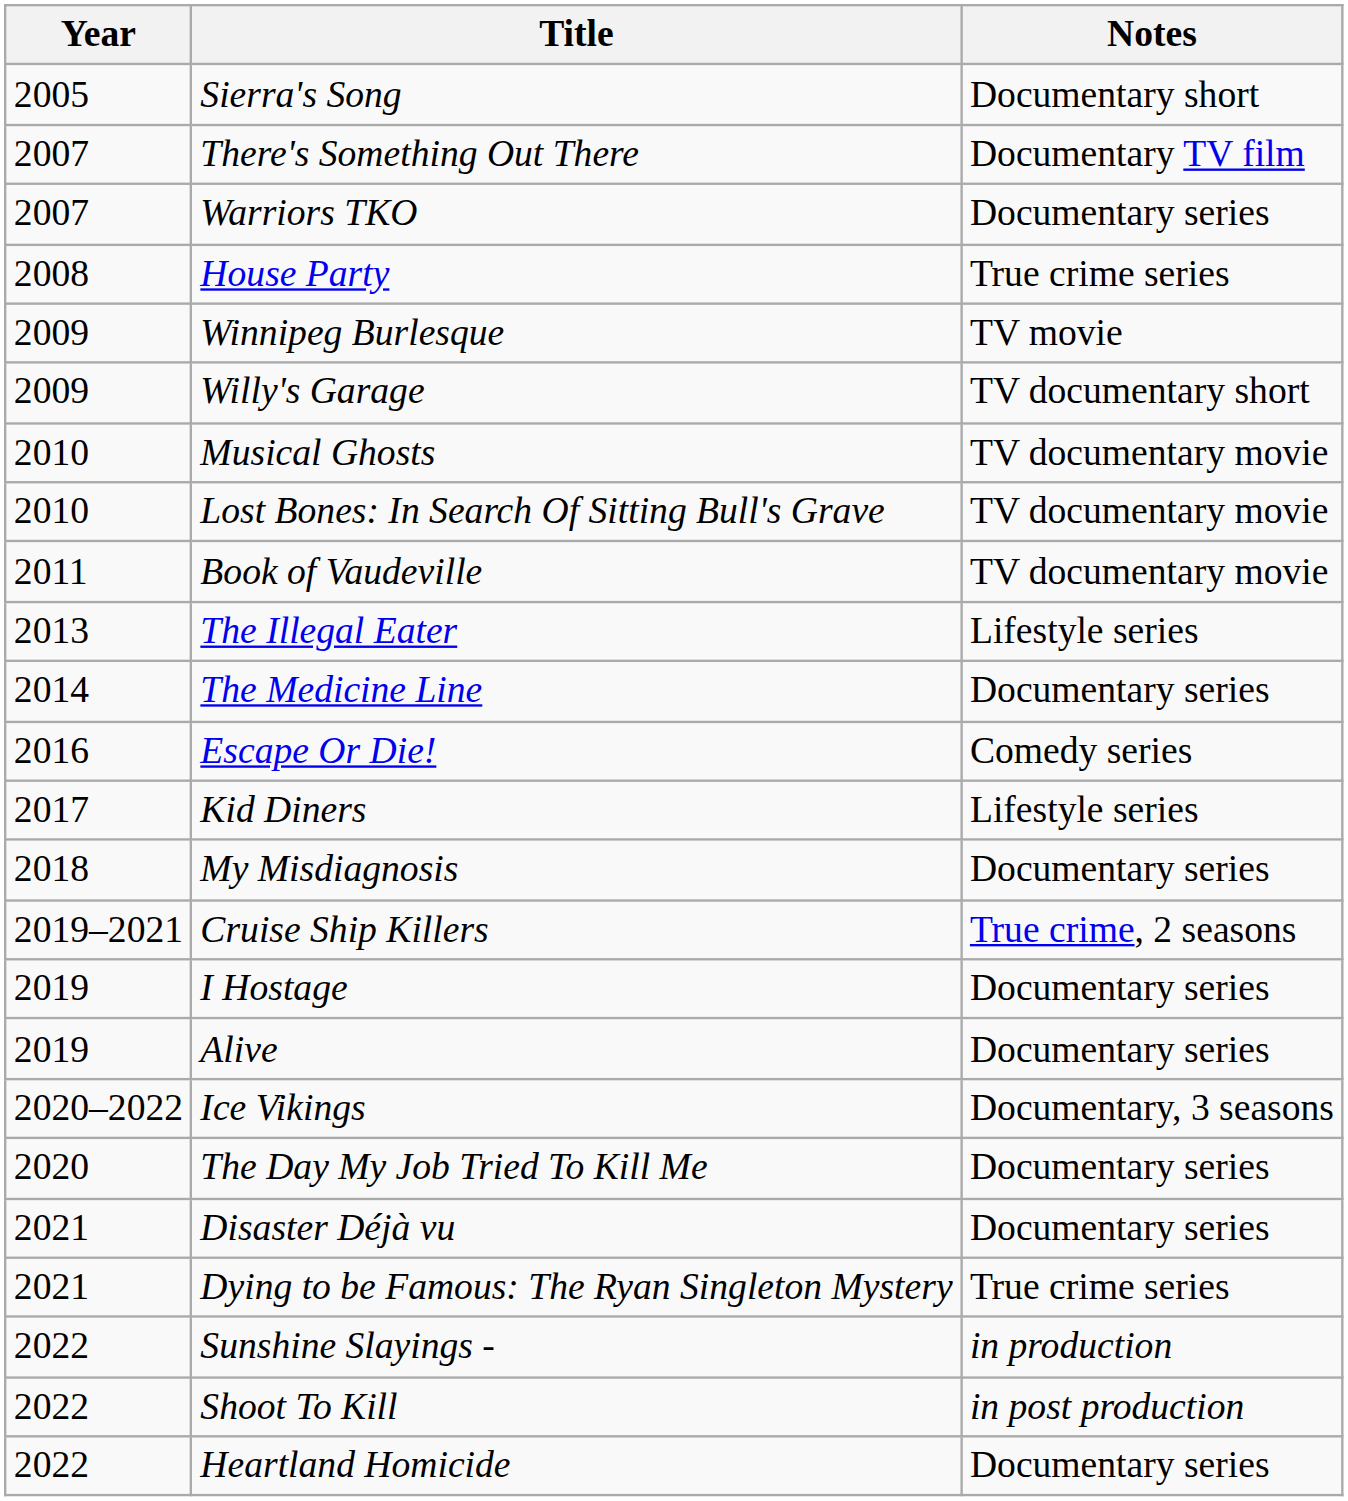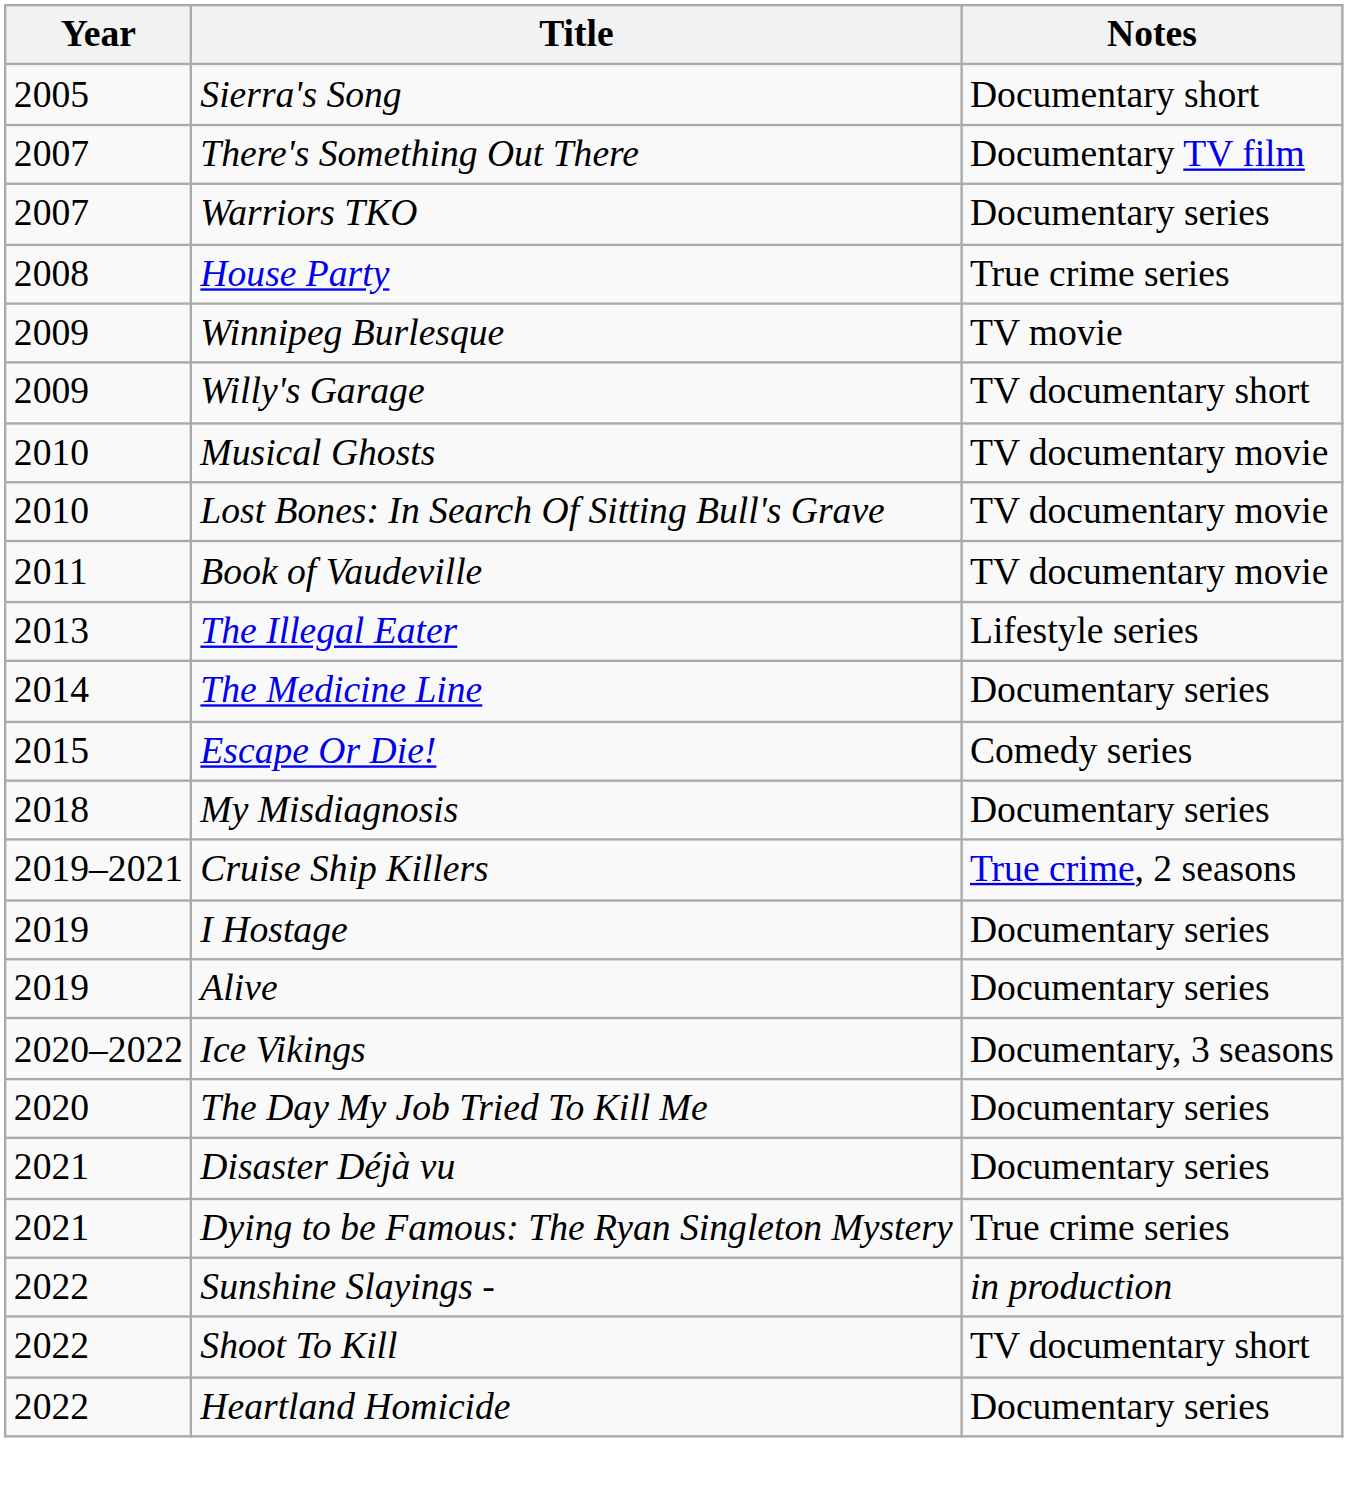 <table class="wikitable sortable">
 <tr>
 <th>Year</th>
 <th>Title</th>
 <th>Notes</th>
 </tr>
 <tr>
 <td>2005</td>
 <td><em>Sierra's Song</em></td>
 <td>Documentary short</td>
 </tr>
 <tr>
 <td>2007</td>
 <td><em>There's Something Out There</em></td>
 <td>Documentary <a href='#'>TV film</a></td>
 </tr>
 <tr>
 <td>2007</td>
 <td><em>Warriors TKO</em></td>
 <td>Documentary series</td>
 </tr>
 <tr>
 <td>2008</td>
 <td><em><a href='#'>House Party</a></em></td>
 <td>True crime series</td>
 </tr>
 <tr>
 <td>2009</td>
 <td><em>Winnipeg Burlesque</em></td>
 <td>TV movie</td>
 </tr>
 <tr>
 <td>2009</td>
 <td><em>Willy's Garage</em></td>
 <td>TV documentary short</td>
 </tr>
 <tr>
 <td>2010</td>
 <td><em>Musical Ghosts</em></td>
 <td>TV documentary movie</td>
 </tr>
 <tr>
 <td>2010</td>
 <td><em>Lost Bones: In Search Of Sitting Bull's Grave</em></td>
 <td>TV documentary movie</td>
 </tr>
 <tr>
 <td>2011</td>
 <td><em>Book of Vaudeville</em></td>
 <td>TV documentary movie</td>
 </tr>
 <tr>
 <td>2013</td>
 <td data-sort-value="Illegal Eater, The"><em><a href='#'>The Illegal Eater</a></em></td>
 <td>Lifestyle series</td>
 </tr>
 <tr>
 <td>2014</td>
 <td data-sort-value="Medicine Line, The"><em><a href='#'>The Medicine Line</a></em></td>
 <td>Documentary series</td>
 </tr>
 <tr>
-<td>2016</td>
+<td>2015</td>
 <td><em><a href='#'>Escape Or Die!</a></em></td>
 <td>Comedy series</td>
-</tr>
-<tr>
-<td>2017</td>
-<td><em>Kid Diners</em></td>
-<td>Lifestyle series</td>
 </tr>
 <tr>
 <td>2018</td>
 <td><em>My Misdiagnosis</em></td>
 <td>Documentary series</td>
 </tr>
 <tr>
 <td>2019–2021</td>
 <td><em>Cruise Ship Killers</em></td>
 <td><a href='#'>True crime</a>, 2 seasons</td>
 </tr>
 <tr>
 <td>2019</td>
 <td><em>I Hostage</em></td>
 <td>Documentary series</td>
 </tr>
 <tr>
 <td>2019</td>
 <td><em>Alive</em></td>
 <td>Documentary series</td>
 </tr>
 <tr>
 <td>2020–2022</td>
 <td><em>Ice Vikings</em></td>
 <td>Documentary, 3 seasons</td>
 </tr>
 <tr>
 <td>2020</td>
 <td data-sort-value="Day My Job Tried To Kill Me, The"><em>The Day My Job Tried To Kill Me</em></td>
 <td>Documentary series</td>
 </tr>
 <tr>
 <td>2021</td>
 <td><em>Disaster Déjà vu</em></td>
 <td>Documentary series</td>
 </tr>
 <tr>
 <td>2021</td>
 <td><em>Dying to be Famous: The Ryan Singleton Mystery</em></td>
 <td>True crime series</td>
 </tr>
 <tr>
 <td>2022</td>
 <td><em>Sunshine Slayings -</em></td>
 <td><em>in production</em></td>
 </tr>
 <tr>
 <td>2022</td>
 <td><em>Shoot To Kill</em></td>
-<td><em>in post production</em></td>
+<td>TV documentary short</td>
 </tr>
 <tr>
 <td>2022</td>
 <td><em>Heartland Homicide</em></td>
 <td>Documentary series</td>
 </tr>
 </table>
